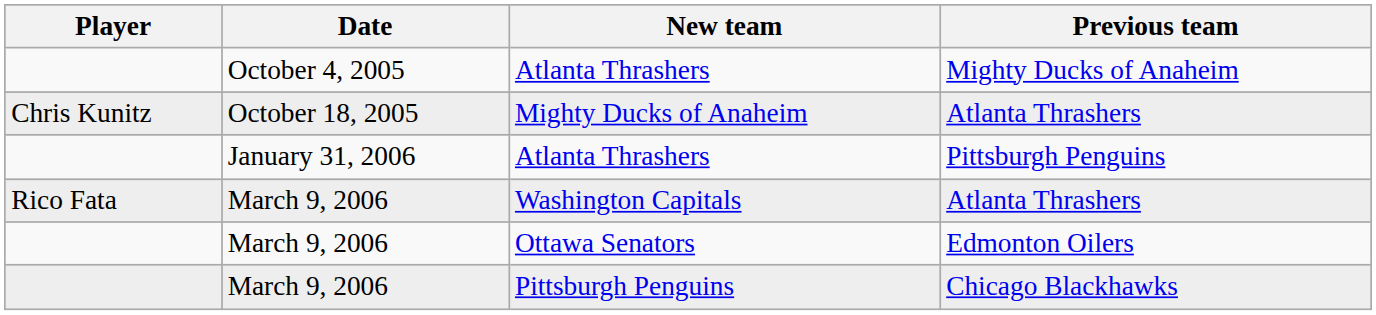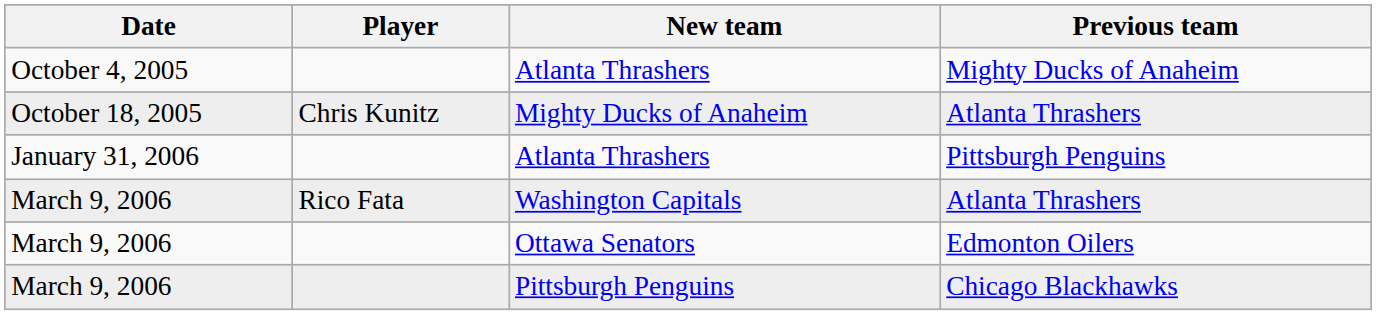 <table class="wikitable sortable" style="border:1px solid #999999; width:800px;">
 <tr>
+<th>Date</th>
 <th>Player</th>
-<th>Date</th>
 <th>New team</th>
 <th>Previous team</th>
 </tr>
 <tr>
+<td>October 4, 2005</td>
 <td></td>
-<td>October 4, 2005</td>
 <td><a href='#'>Atlanta Thrashers</a></td>
 <td><a href='#'>Mighty Ducks of Anaheim</a></td>
 </tr>
 <tr bgcolor="#eeeeee">
+<td>October 18, 2005</td>
 <td>Chris Kunitz</td>
-<td>October 18, 2005</td>
 <td><a href='#'>Mighty Ducks of Anaheim</a></td>
 <td><a href='#'>Atlanta Thrashers</a></td>
 </tr>
 <tr>
+<td>January 31, 2006</td>
 <td></td>
-<td>January 31, 2006</td>
 <td><a href='#'>Atlanta Thrashers</a></td>
 <td><a href='#'>Pittsburgh Penguins</a></td>
 </tr>
 <tr bgcolor="#eeeeee">
+<td>March 9, 2006</td>
 <td>Rico Fata</td>
-<td>March 9, 2006</td>
 <td><a href='#'>Washington Capitals</a></td>
 <td><a href='#'>Atlanta Thrashers</a></td>
 </tr>
 <tr>
+<td>March 9, 2006</td>
 <td></td>
-<td>March 9, 2006</td>
 <td><a href='#'>Ottawa Senators</a></td>
 <td><a href='#'>Edmonton Oilers</a></td>
 </tr>
 <tr bgcolor="#eeeeee">
+<td>March 9, 2006</td>
 <td></td>
-<td>March 9, 2006</td>
 <td><a href='#'>Pittsburgh Penguins</a></td>
 <td><a href='#'>Chicago Blackhawks</a></td>
 </tr>
 </table>
